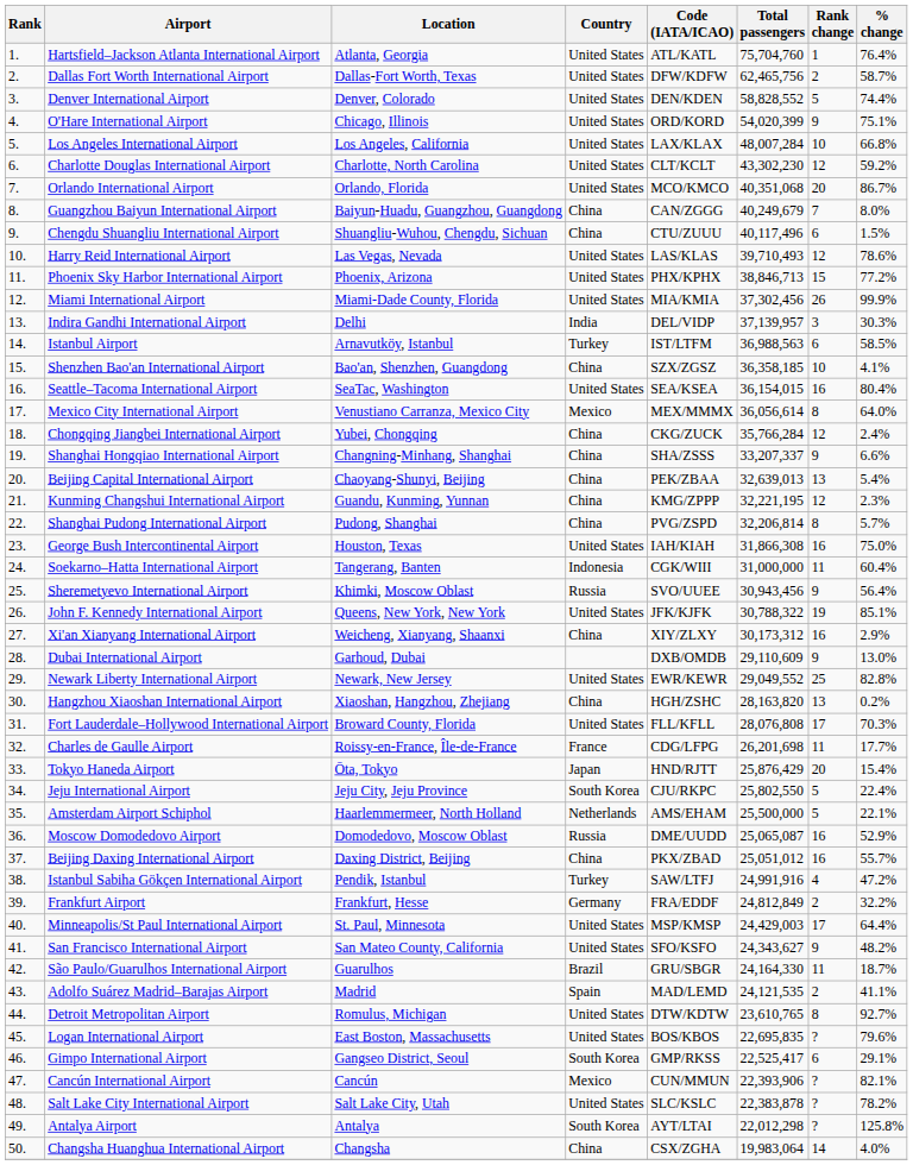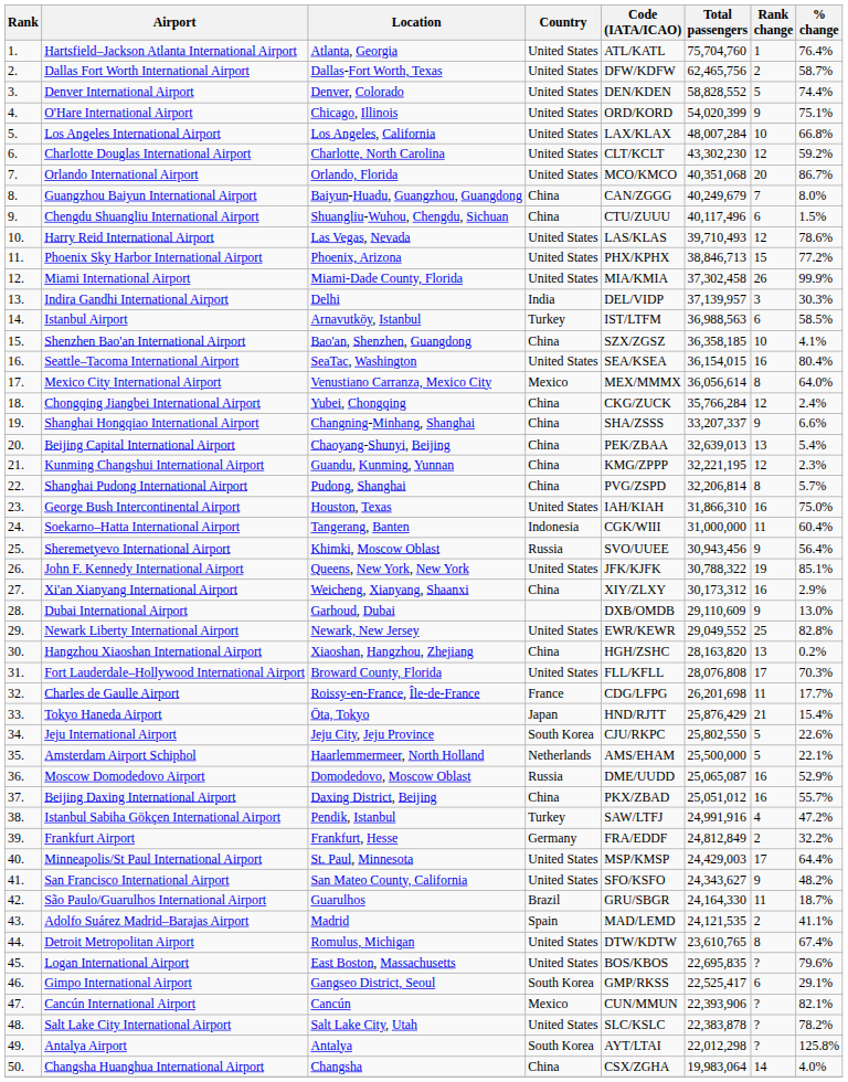 <table class="wikitable sortable sticky-header"  width= align=>
 <tr style="background:lightgrey;">
 <th>Rank</th>
 <th>Airport</th>
 <th>Location</th>
 <th>Country</th>
 <th>Code<br>(IATA/ICAO)</th>
 <th>Total<br>passengers</th>
 <th>Rank<br>change</th>
 <th>%<br>change</th>
 </tr>
 <tr>
 <td>1.</td>
 <td> <a href='#'>Hartsfield–Jackson Atlanta International Airport</a></td>
 <td><a href='#'>Atlanta</a>, <a href='#'>Georgia</a></td>
 <td>United States</td>
 <td>ATL/KATL</td>
 <td>75,704,760</td>
 <td data-sort-value=1>1</td>
 <td data-sort-value=76.4>76.4%</td>
 </tr>
 <tr>
 <td>2.</td>
 <td> <a href='#'>Dallas Fort Worth International Airport</a></td>
 <td><a href='#'>Dallas</a>-<a href='#'>Fort Worth, Texas</a></td>
 <td>United States</td>
 <td>DFW/KDFW</td>
 <td>62,465,756</td>
 <td data-sort-value=2>2</td>
 <td data-sort-value=58.7>58.7%</td>
 </tr>
 <tr>
 <td>3.</td>
 <td> <a href='#'>Denver International Airport</a></td>
 <td><a href='#'>Denver</a>, <a href='#'>Colorado</a></td>
 <td>United States</td>
 <td>DEN/KDEN</td>
 <td>58,828,552</td>
 <td data-sort-value=5>5</td>
 <td data-sort-value=74.4>74.4%</td>
 </tr>
 <tr>
 <td>4.</td>
 <td> <a href='#'>O'Hare International Airport</a></td>
 <td><a href='#'>Chicago</a>, <a href='#'>Illinois</a></td>
 <td>United States</td>
 <td>ORD/KORD</td>
 <td>54,020,399</td>
 <td data-sort-value=9>9</td>
 <td data-sort-value=75.1>75.1%</td>
 </tr>
 <tr>
 <td>5.</td>
 <td> <a href='#'>Los Angeles International Airport</a></td>
 <td><a href='#'>Los Angeles</a>, <a href='#'>California</a></td>
 <td>United States</td>
 <td>LAX/KLAX</td>
 <td>48,007,284</td>
 <td data-sort-value=10>10</td>
 <td data-sort-value=66.8>66.8%</td>
 </tr>
 <tr>
 <td>6.</td>
 <td> <a href='#'>Charlotte Douglas International Airport</a></td>
 <td><a href='#'>Charlotte, North Carolina</a></td>
 <td>United States</td>
 <td>CLT/KCLT</td>
 <td>43,302,230</td>
 <td data-sort-value=12>12</td>
 <td data-sort-value=59.2>59.2%</td>
 </tr>
 <tr>
 <td>7.</td>
 <td> <a href='#'>Orlando International Airport</a></td>
 <td><a href='#'>Orlando, Florida</a></td>
 <td>United States</td>
 <td>MCO/KMCO</td>
 <td>40,351,068</td>
 <td data-sort-value=20>20</td>
 <td data-sort-value=86.7>86.7%</td>
 </tr>
 <tr>
 <td>8.</td>
 <td> <a href='#'>Guangzhou Baiyun International Airport</a></td>
 <td><a href='#'>Baiyun</a>-<a href='#'>Huadu</a>, <a href='#'>Guangzhou</a>, <a href='#'>Guangdong</a></td>
 <td>China</td>
 <td>CAN/ZGGG</td>
 <td>40,249,679</td>
 <td data-sort-value=-7>7</td>
 <td data-sort-value=-8.0>8.0%</td>
 </tr>
 <tr>
 <td>9.</td>
 <td> <a href='#'>Chengdu Shuangliu International Airport</a></td>
 <td><a href='#'>Shuangliu</a>-<a href='#'>Wuhou</a>, <a href='#'>Chengdu</a>, <a href='#'>Sichuan</a></td>
 <td>China</td>
 <td>CTU/ZUUU</td>
 <td>40,117,496</td>
 <td data-sort-value=-6>6</td>
 <td data-sort-value=-1.51>1.5%</td>
 </tr>
 <tr>
 <td>10.</td>
 <td> <a href='#'>Harry Reid International Airport</a></td>
 <td><a href='#'>Las Vegas</a>, <a href='#'>Nevada</a></td>
 <td>United States</td>
 <td>LAS/KLAS</td>
 <td>39,710,493</td>
 <td data-sort-value=12>12</td>
 <td data-sort-value=78.6>78.6%</td>
 </tr>
 <tr>
 <td>11.</td>
 <td> <a href='#'>Phoenix Sky Harbor International Airport</a></td>
 <td><a href='#'>Phoenix, Arizona</a></td>
 <td>United States</td>
 <td>PHX/KPHX</td>
 <td>38,846,713</td>
 <td data-sort-value=15>15</td>
 <td data-sort-value=77.2>77.2%</td>
 </tr>
 <tr>
 <td>12.</td>
 <td> <a href='#'>Miami International Airport</a></td>
 <td><a href='#'>Miami-Dade County, Florida</a></td>
 <td>United States</td>
 <td>MIA/KMIA</td>
-<td>37,302,456</td>
+<td>37,302,458</td>
 <td data-sort-value=26>26</td>
 <td data-sort-value=99.9>99.9%</td>
 </tr>
 <tr>
 <td>13.</td>
 <td> <a href='#'>Indira Gandhi International Airport</a></td>
 <td><a href='#'>Delhi</a></td>
 <td>India</td>
 <td>DEL/VIDP</td>
 <td>37,139,957</td>
 <td data-sort-value=3>3</td>
 <td data-sort-value=30.3>30.3%</td>
 </tr>
 <tr>
 <td>14.</td>
 <td> <a href='#'>Istanbul Airport</a></td>
 <td><a href='#'>Arnavutköy</a>, <a href='#'>Istanbul</a></td>
 <td>Turkey</td>
 <td>IST/LTFM</td>
 <td>36,988,563</td>
 <td data-sort-value=6>6</td>
 <td data-sort-value=58.5>58.5%</td>
 </tr>
 <tr>
 <td>15.</td>
 <td> <a href='#'>Shenzhen Bao'an International Airport</a></td>
 <td><a href='#'>Bao'an</a>, <a href='#'>Shenzhen</a>, <a href='#'>Guangdong</a></td>
 <td>China</td>
 <td>SZX/ZGSZ</td>
 <td>36,358,185</td>
 <td data-sort-value=-10>10</td>
 <td data-sort-value=-4.1>4.1%</td>
 </tr>
 <tr>
 <td>16.</td>
 <td> <a href='#'>Seattle–Tacoma International Airport</a></td>
 <td><a href='#'>SeaTac</a>, <a href='#'>Washington</a></td>
 <td>United States</td>
 <td>SEA/KSEA</td>
 <td>36,154,015</td>
 <td data-sort-value=16>16</td>
 <td data-sort-value=80.4>80.4%</td>
 </tr>
 <tr>
 <td>17.</td>
 <td> <a href='#'>Mexico City International Airport</a></td>
 <td><a href='#'>Venustiano Carranza, Mexico City</a></td>
 <td>Mexico</td>
 <td>MEX/MMMX</td>
 <td>36,056,614</td>
 <td data-sort-value=8>8</td>
 <td data-sort-value=64.0>64.0%</td>
 </tr>
 <tr>
 <td>18.</td>
 <td> <a href='#'>Chongqing Jiangbei International Airport</a></td>
 <td><a href='#'>Yubei</a>, <a href='#'>Chongqing</a></td>
 <td>China</td>
 <td>CKG/ZUCK</td>
 <td>35,766,284</td>
 <td data-sort-value=-12>12</td>
 <td data-sort-value=2.4>2.4%</td>
 </tr>
 <tr>
 <td>19.</td>
 <td> <a href='#'>Shanghai Hongqiao International Airport</a></td>
 <td><a href='#'>Changning</a>-<a href='#'>Minhang</a>, <a href='#'>Shanghai</a></td>
 <td>China</td>
 <td>SHA/ZSSS</td>
 <td>33,207,337</td>
 <td data-sort-value=-9>9</td>
 <td data-sort-value=6.6>6.6%</td>
 </tr>
 <tr>
 <td>20.</td>
 <td> <a href='#'>Beijing Capital International Airport</a></td>
 <td><a href='#'>Chaoyang</a>-<a href='#'>Shunyi</a>, <a href='#'>Beijing</a></td>
 <td>China</td>
 <td>PEK/ZBAA</td>
 <td>32,639,013</td>
 <td data-sort-value=-13>13</td>
 <td data-sort-value=-5.4>5.4%</td>
 </tr>
 <tr>
 <td>21.</td>
 <td> <a href='#'>Kunming Changshui International Airport</a></td>
 <td><a href='#'>Guandu</a>, <a href='#'>Kunming</a>, <a href='#'>Yunnan</a></td>
 <td>China</td>
 <td>KMG/ZPPP</td>
 <td>32,221,195</td>
 <td data-sort-value=-12>12</td>
 <td data-sort-value=-2.3>2.3%</td>
 </tr>
 <tr>
 <td>22.</td>
 <td> <a href='#'>Shanghai Pudong International Airport</a></td>
 <td><a href='#'>Pudong</a>, <a href='#'>Shanghai</a></td>
 <td>China</td>
 <td>PVG/ZSPD</td>
 <td>32,206,814</td>
 <td data-sort-value=-8>8</td>
 <td data-sort-value=5.7>5.7%</td>
 </tr>
 <tr>
 <td>23.</td>
 <td> <a href='#'>George Bush Intercontinental Airport</a></td>
 <td><a href='#'>Houston</a>, <a href='#'>Texas</a></td>
 <td>United States</td>
 <td>IAH/KIAH</td>
-<td>31,866,308</td>
+<td>31,866,310</td>
 <td data-sort-value=16>16</td>
 <td data-sort-value=75.0>75.0%</td>
 </tr>
 <tr>
 <td>24.</td>
 <td> <a href='#'>Soekarno–Hatta International Airport</a></td>
 <td><a href='#'>Tangerang</a>, <a href='#'>Banten</a></td>
 <td>Indonesia</td>
 <td>CGK/WIII</td>
 <td>31,000,000</td>
 <td data-sort-value=11>11</td>
 <td date-sort-value=60.4>60.4%</td>
 </tr>
 <tr>
 <td>25.</td>
 <td> <a href='#'>Sheremetyevo International Airport</a></td>
 <td><a href='#'>Khimki</a>, <a href='#'>Moscow Oblast</a></td>
 <td>Russia</td>
 <td>SVO/UUEE</td>
 <td>30,943,456</td>
 <td data-sort-value=9>9</td>
 <td data-sort-value=56.4>56.4%</td>
 </tr>
 <tr>
 <td>26.</td>
 <td> <a href='#'>John F. Kennedy International Airport</a></td>
 <td><a href='#'>Queens</a>, <a href='#'>New York</a>, <a href='#'>New York</a></td>
 <td>United States</td>
 <td>JFK/KJFK</td>
 <td>30,788,322</td>
 <td data-sort-value=19>19</td>
 <td data-sort-value=85.1>85.1%</td>
 </tr>
 <tr>
 <td>27.</td>
 <td> <a href='#'>Xi'an Xianyang International Airport</a></td>
 <td><a href='#'>Weicheng</a>, <a href='#'>Xianyang</a>, <a href='#'>Shaanxi</a></td>
 <td>China</td>
 <td>XIY/ZLXY</td>
 <td>30,173,312</td>
 <td data-sort-value=-16>16</td>
 <td data-sort-value=-2.9>2.9%</td>
 </tr>
 <tr>
 <td>28.</td>
 <td> <a href='#'>Dubai International Airport</a></td>
 <td><a href='#'>Garhoud</a>, <a href='#'>Dubai</a></td>
 <td></td>
 <td>DXB/OMDB</td>
 <td>29,110,609</td>
 <td data-sort-value=-9>9</td>
 <td data-sort-value=12.7>13.0%</td>
 </tr>
 <tr>
 <td>29.</td>
 <td> <a href='#'>Newark Liberty International Airport</a></td>
 <td><a href='#'>Newark, New Jersey</a></td>
 <td>United States</td>
 <td>EWR/KEWR</td>
 <td>29,049,552</td>
 <td data-sort-value=25>25</td>
 <td data-sort-value=82.8>82.8%</td>
 </tr>
 <tr>
 <td>30.</td>
 <td> <a href='#'>Hangzhou Xiaoshan International Airport</a></td>
 <td><a href='#'>Xiaoshan</a>, <a href='#'>Hangzhou</a>, <a href='#'>Zhejiang</a></td>
 <td>China</td>
 <td>HGH/ZSHC</td>
 <td>28,163,820</td>
 <td data-sort-value=-13>13</td>
 <td data-sort-value=-0.2>0.2%</td>
 </tr>
 <tr>
 <td>31.</td>
 <td> <a href='#'>Fort Lauderdale–Hollywood International Airport</a></td>
 <td><a href='#'>Broward County, Florida</a></td>
 <td>United States</td>
 <td>FLL/KFLL</td>
 <td>28,076,808</td>
 <td data-sort-value=17>17</td>
 <td data-sort-value=70.3>70.3%</td>
 </tr>
 <tr>
 <td>32.</td>
 <td> <a href='#'>Charles de Gaulle Airport</a></td>
 <td><a href='#'>Roissy-en-France</a>, <a href='#'>Île-de-France</a></td>
 <td>France</td>
 <td>CDG/LFPG</td>
 <td>26,201,698</td>
 <td data-sort-value=-11>11</td>
 <td data-sort-value=17.7>17.7%</td>
 </tr>
 <tr>
 <td>33.</td>
 <td> <a href='#'>Tokyo Haneda Airport</a></td>
 <td><a href='#'>Ōta, Tokyo</a></td>
 <td>Japan</td>
 <td>HND/RJTT</td>
 <td>25,876,429</td>
-<td data-sort-value=-21>20</td>
+<td data-sort-value=-21>21</td>
 <td data-sort-value=-15.4>15.4%</td>
 </tr>
 <tr>
 <td>34.</td>
 <td> <a href='#'>Jeju International Airport</a></td>
 <td><a href='#'>Jeju City</a>, <a href='#'>Jeju Province</a></td>
 <td>South Korea</td>
 <td>CJU/RKPC</td>
 <td>25,802,550</td>
 <td data-sort-value=-5>5</td>
-<td data-sort-value=22.6>22.4%</td>
+<td data-sort-value=22.6>22.6%</td>
 </tr>
 <tr>
 <td>35.</td>
 <td> <a href='#'>Amsterdam Airport Schiphol</a></td>
 <td><a href='#'>Haarlemmermeer</a>, <a href='#'>North Holland</a></td>
 <td>Netherlands</td>
 <td>AMS/EHAM</td>
 <td>25,500,000</td>
 <td data-sort-value=-5>5</td>
 <td data-sort-value=22.1>22.1%</td>
 </tr>
 <tr>
 <td>36.</td>
 <td> <a href='#'>Moscow Domodedovo Airport</a></td>
 <td><a href='#'>Domodedovo</a>, <a href='#'>Moscow Oblast</a></td>
 <td>Russia</td>
 <td>DME/UUDD</td>
 <td>25,065,087</td>
 <td data-sort-value=16>16</td>
 <td data-sort-value=52.9>52.9%</td>
 </tr>
 <tr>
 <td>37.</td>
 <td> <a href='#'>Beijing Daxing International Airport</a></td>
 <td><a href='#'>Daxing District</a>, <a href='#'>Beijing</a></td>
 <td>China</td>
 <td>PKX/ZBAD</td>
 <td>25,051,012</td>
 <td data-sort-value=16>16</td>
 <td data-sort-value=55.7>55.7%</td>
 </tr>
 <tr>
 <td>38.</td>
 <td> <a href='#'>Istanbul Sabiha Gökçen International Airport</a></td>
 <td><a href='#'>Pendik</a>, <a href='#'>Istanbul</a></td>
 <td>Turkey</td>
 <td>SAW/LTFJ</td>
 <td>24,991,916</td>
 <td data-sort-value=4>4</td>
 <td data-sort-value=47.2>47.2%</td>
 </tr>
 <tr>
 <td>39.</td>
 <td> <a href='#'>Frankfurt Airport</a></td>
 <td><a href='#'>Frankfurt</a>, <a href='#'>Hesse</a></td>
 <td>Germany</td>
 <td>FRA/EDDF</td>
 <td>24,812,849</td>
 <td data-sort-value=-2>2</td>
 <td data-sort-value=32.2>32.2%</td>
 </tr>
 <tr>
 <td>40.</td>
 <td> <a href='#'>Minneapolis/St Paul International Airport</a></td>
 <td><a href='#'>St. Paul</a>, <a href='#'>Minnesota</a></td>
 <td>United States</td>
 <td>MSP/KMSP</td>
 <td>24,429,003</td>
 <td data-sort-value=17>17</td>
 <td data-sort-value=64.4>64.4%</td>
 </tr>
 <tr>
 <td>41.</td>
 <td> <a href='#'>San Francisco International Airport</a></td>
 <td><a href='#'>San Mateo County, California</a></td>
 <td>United States</td>
 <td>SFO/KSFO</td>
 <td>24,343,627</td>
 <td data-sort-value=9>9</td>
 <td data-sort-value=48.2>48.2%</td>
 </tr>
 <tr>
 <td>42.</td>
 <td> <a href='#'>São Paulo/Guarulhos International Airport</a></td>
 <td><a href='#'>Guarulhos</a></td>
 <td>Brazil</td>
 <td>GRU/SBGR</td>
 <td>24,164,330</td>
 <td data-sort-value=-11>11</td>
 <td data-sort-value=18.7>18.7%</td>
 </tr>
 <tr>
 <td>43.</td>
 <td> <a href='#'>Adolfo Suárez Madrid–Barajas Airport</a></td>
 <td><a href='#'>Madrid</a></td>
 <td>Spain</td>
 <td>MAD/LEMD</td>
 <td>24,121,535</td>
 <td data-sort-value=-2>2</td>
 <td data-sort-value=41.1>41.1%</td>
 </tr>
 <tr>
 <td>44.</td>
 <td> <a href='#'>Detroit Metropolitan Airport</a></td>
 <td><a href='#'>Romulus, Michigan</a></td>
 <td>United States</td>
 <td>DTW/KDTW</td>
 <td>23,610,765</td>
 <td data-sort-value=8>8</td>
-<td data-sort-value=67.4>92.7%</td>
+<td data-sort-value=67.4>67.4%</td>
 </tr>
 <tr>
 <td>45.</td>
 <td> <a href='#'>Logan International Airport</a></td>
 <td><a href='#'>East Boston</a>, <a href='#'>Massachusetts</a></td>
 <td>United States</td>
 <td>BOS/KBOS</td>
 <td>22,695,835</td>
 <td data-sort-value=0.5>?</td>
 <td data-sort-value=79.6>79.6%</td>
 </tr>
 <tr>
 <td>46.</td>
 <td> <a href='#'>Gimpo International Airport</a></td>
 <td><a href='#'>Gangseo District, Seoul</a></td>
 <td>South Korea</td>
 <td>GMP/RKSS</td>
 <td>22,525,417</td>
 <td data-sort-value=-6>6</td>
 <td data-sort-value=29.1>29.1%</td>
 </tr>
 <tr>
 <td>47.</td>
 <td> <a href='#'>Cancún International Airport</a></td>
 <td><a href='#'>Cancún</a></td>
 <td>Mexico</td>
 <td>CUN/MMUN</td>
 <td>22,393,906</td>
 <td data-sort-value=0.5>?</td>
 <td data-sort-value=82.1>82.1%</td>
 </tr>
 <tr>
 <td>48.</td>
 <td> <a href='#'>Salt Lake City International Airport</a></td>
 <td><a href='#'>Salt Lake City</a>, <a href='#'>Utah</a></td>
 <td>United States</td>
 <td>SLC/KSLC</td>
 <td>22,383,878</td>
 <td data-sort-value=0.5>?</td>
 <td data-sort-value=78.2>78.2%</td>
 </tr>
 <tr>
 <td>49.</td>
 <td> <a href='#'>Antalya Airport</a></td>
 <td><a href='#'>Antalya</a></td>
 <td>South Korea</td>
 <td>AYT/LTAI</td>
 <td>22,012,298</td>
 <td data-sort-value=0.5>?</td>
 <td data-sort-value=125.8>125.8%</td>
 </tr>
 <tr>
 <td>50.</td>
 <td> <a href='#'>Changsha Huanghua International Airport</a></td>
 <td><a href='#'>Changsha</a></td>
 <td>China</td>
 <td>CSX/ZGHA</td>
 <td>19,983,064</td>
 <td data-sort-value=-14>14</td>
 <td data-sort-value=4.0>4.0%</td>
 </tr>
 <tr>
 </tr>
 </table>
